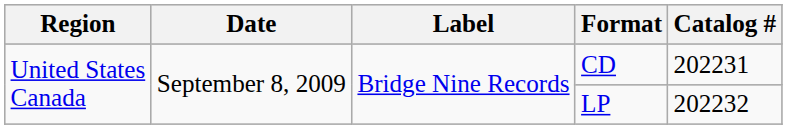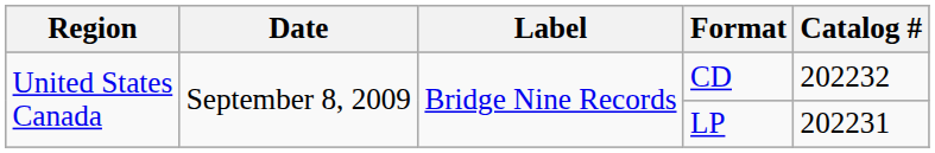 <table class="wikitable">
 <tr>
 <th>Region</th>
 <th>Date</th>
 <th>Label</th>
 <th>Format</th>
 <th>Catalog #</th>
 </tr>
 <tr>
 <td rowspan="2"> <a href='#'>United States</a><br> <a href='#'>Canada</a> </td>
 <td rowspan="2">September 8, 2009</td>
 <td rowspan="2"><a href='#'>Bridge Nine Records</a></td>
 <td><a href='#'>CD</a></td>
-<td>202231</td>
+<td>202232</td>
 </tr>
 <tr>
 <td><a href='#'>LP</a></td>
-<td>202232</td>
+<td>202231</td>
 </tr>
 </table>
